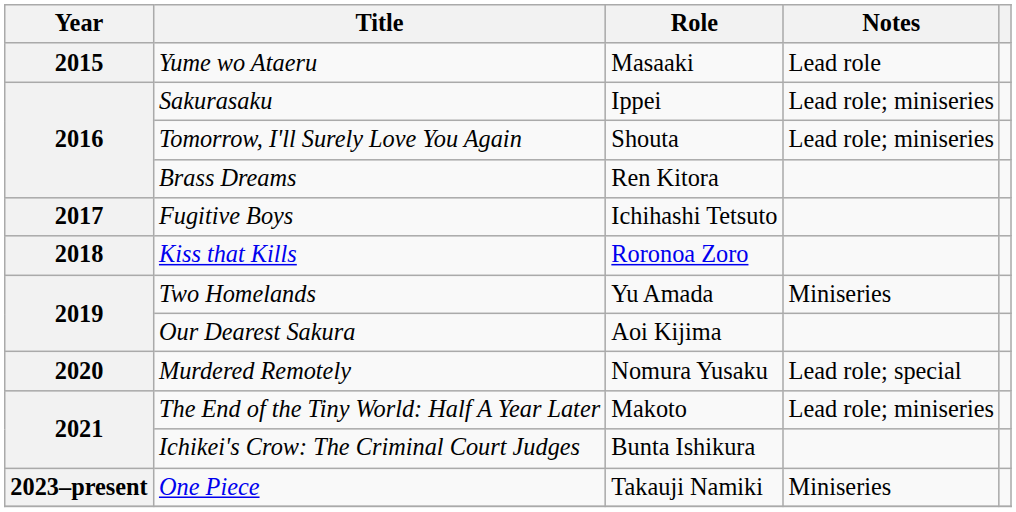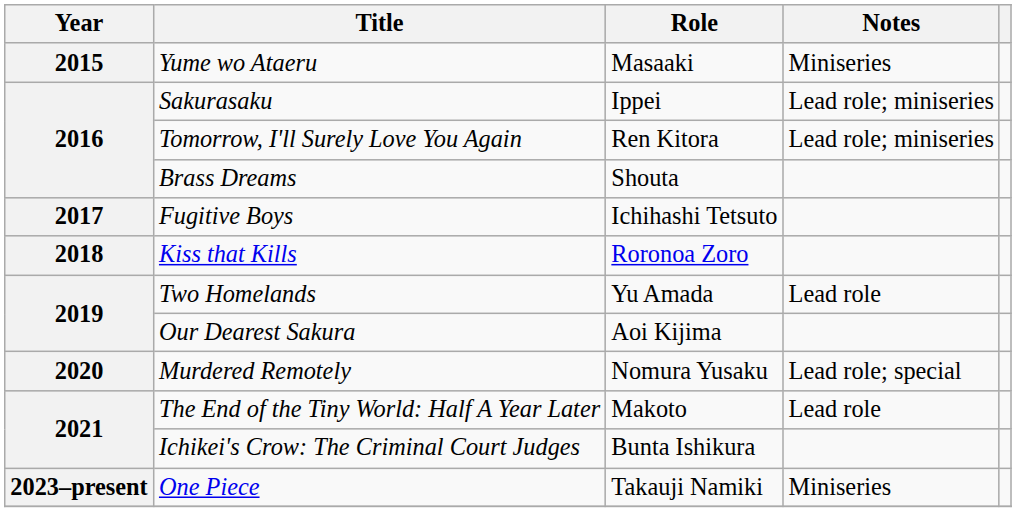 <table class="wikitable plainrowheaders sortable">
 <tr>
 <th scope="col">Year</th>
 <th scope="col">Title</th>
 <th scope="col">Role</th>
 <th scope="col" class="unsortable">Notes</th>
 <th scope="col" class="unsortable"></th>
 </tr>
 <tr>
 <th scope="row">2015</th>
 <td><em>Yume wo Ataeru</em></td>
 <td>Masaaki</td>
-<td>Lead role</td>
+<td>Miniseries</td>
 <td style="text-align:center"></td>
 </tr>
 <tr>
 <th rowspan="3" scope="row">2016</th>
 <td><em>Sakurasaku</em></td>
 <td>Ippei</td>
 <td>Lead role; miniseries</td>
 <td style="text-align:center"></td>
 </tr>
 <tr>
 <td><em>Tomorrow, I'll Surely Love You Again</em></td>
-<td>Shouta</td>
+<td>Ren Kitora</td>
 <td>Lead role; miniseries</td>
 <td style="text-align:center"></td>
 </tr>
 <tr>
 <td><em>Brass Dreams</em></td>
-<td>Ren Kitora</td>
+<td>Shouta</td>
 <td></td>
 <td style="text-align:center"></td>
 </tr>
 <tr>
 <th scope="row">2017</th>
 <td><em>Fugitive Boys</em></td>
 <td>Ichihashi Tetsuto</td>
 <td></td>
 <td style="text-align:center"></td>
 </tr>
 <tr>
 <th scope="row">2018</th>
 <td><em><a href='#'>Kiss that Kills</a></em></td>
 <td><a href='#'>Roronoa Zoro</a></td>
 <td></td>
 <td style="text-align:center"></td>
 </tr>
 <tr>
 <th rowspan="2" scope="row">2019</th>
 <td><em>Two Homelands</em></td>
 <td>Yu Amada</td>
-<td>Miniseries</td>
+<td>Lead role</td>
 <td style="text-align:center"></td>
 </tr>
 <tr>
 <td><em>Our Dearest Sakura</em></td>
 <td>Aoi Kijima</td>
 <td></td>
 <td style="text-align:center"></td>
 </tr>
 <tr>
 <th scope="row">2020</th>
 <td><em>Murdered Remotely</em></td>
 <td>Nomura Yusaku</td>
 <td>Lead role; special</td>
 <td style="text-align:center"></td>
 </tr>
 <tr>
 <th rowspan="2" scope="row">2021</th>
 <td><em>The End of the Tiny World: Half A Year Later</em></td>
 <td>Makoto</td>
-<td>Lead role; miniseries</td>
+<td>Lead role</td>
 <td style="text-align:center"></td>
 </tr>
 <tr>
 <td><em>Ichikei's Crow: The Criminal Court Judges</em></td>
 <td>Bunta Ishikura</td>
 <td></td>
 <td style="text-align:center"></td>
 </tr>
 <tr>
 <th scope="row">2023–present</th>
 <td><em><a href='#'>One Piece</a></em></td>
 <td>Takauji Namiki</td>
 <td>Miniseries</td>
 <td style="text-align:center"></td>
 </tr>
 <tr>
 </tr>
 </table>
